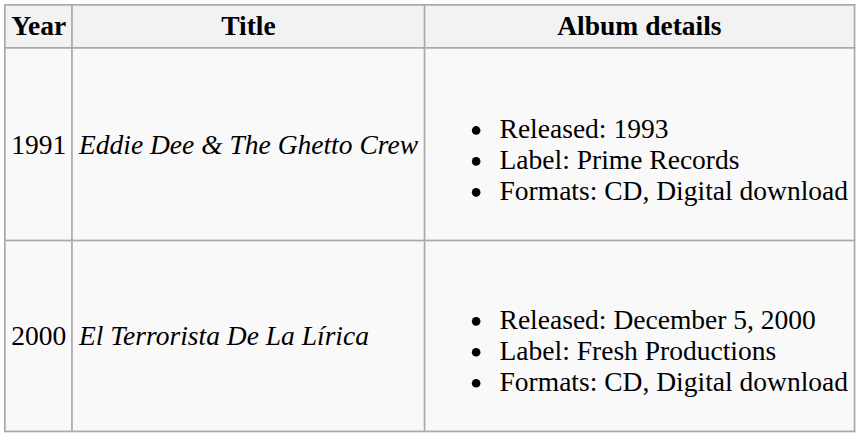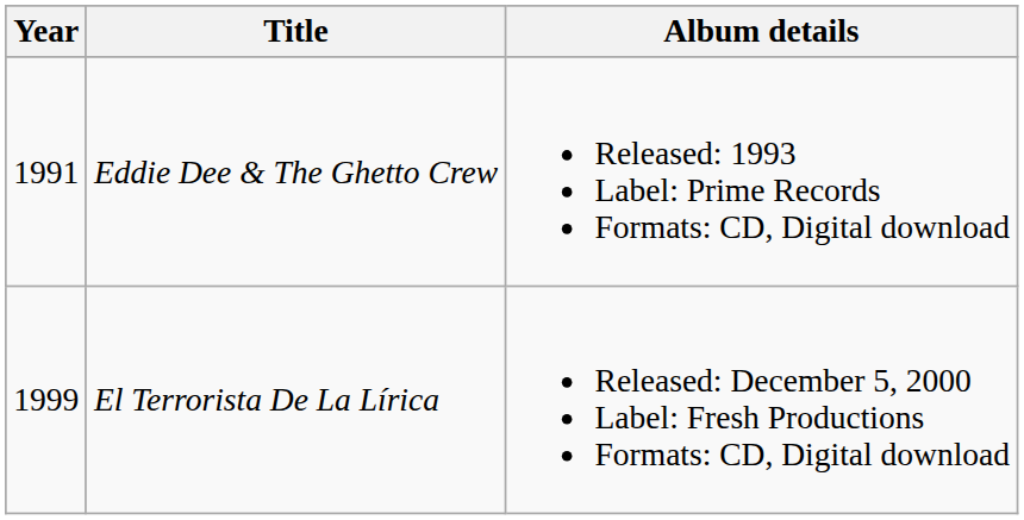 <table class="wikitable">
 <tr>
 <th align="center">Year</th>
 <th align="center">Title</th>
 <th align="center">Album details</th>
 </tr>
 <tr>
 <td align="center">1991</td>
 <td><em>Eddie Dee & The Ghetto Crew</em></td>
 <td><br><ul><li>Released: 1993</li><li>Label: Prime Records</li><li>Formats: CD, Digital download</li></ul></td>
 </tr>
 <tr>
-<td align="center">2000</td>
+<td align="center">1999</td>
 <td><em>El Terrorista De La Lírica</em></td>
 <td><br><ul><li>Released: December 5, 2000</li><li>Label: Fresh Productions</li><li>Formats: CD, Digital download</li></ul></td>
 </tr>
 </table>
